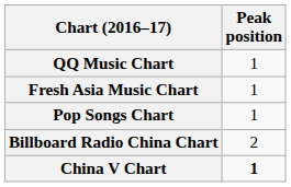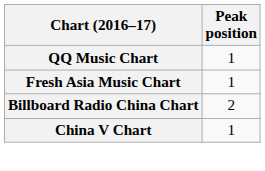 <table class="wikitable plainrowheaders sortable" style="text-align:center;" border="1">
 <tr>
 <th scope="col">Chart (2016–17)</th>
 <th scope="col">Peak<br>position</th>
 </tr>
 <tr>
 <th scope="row">QQ Music Chart</th>
 <td>1</td>
 </tr>
 <tr>
 <th scope="row">Fresh Asia Music Chart</th>
 <td>1</td>
 </tr>
 <tr>
-<th scope="row">Pop Songs Chart</th>
-<td>1</td>
-</tr>
-<tr>
 <th scope="row">Billboard Radio China Chart</th>
 <td>2</td>
 </tr>
 <tr>
 <th scope="row">China V Chart</th>
-<td><strong>1</strong></td>
+<td>1</td>
 </tr>
 </table>
